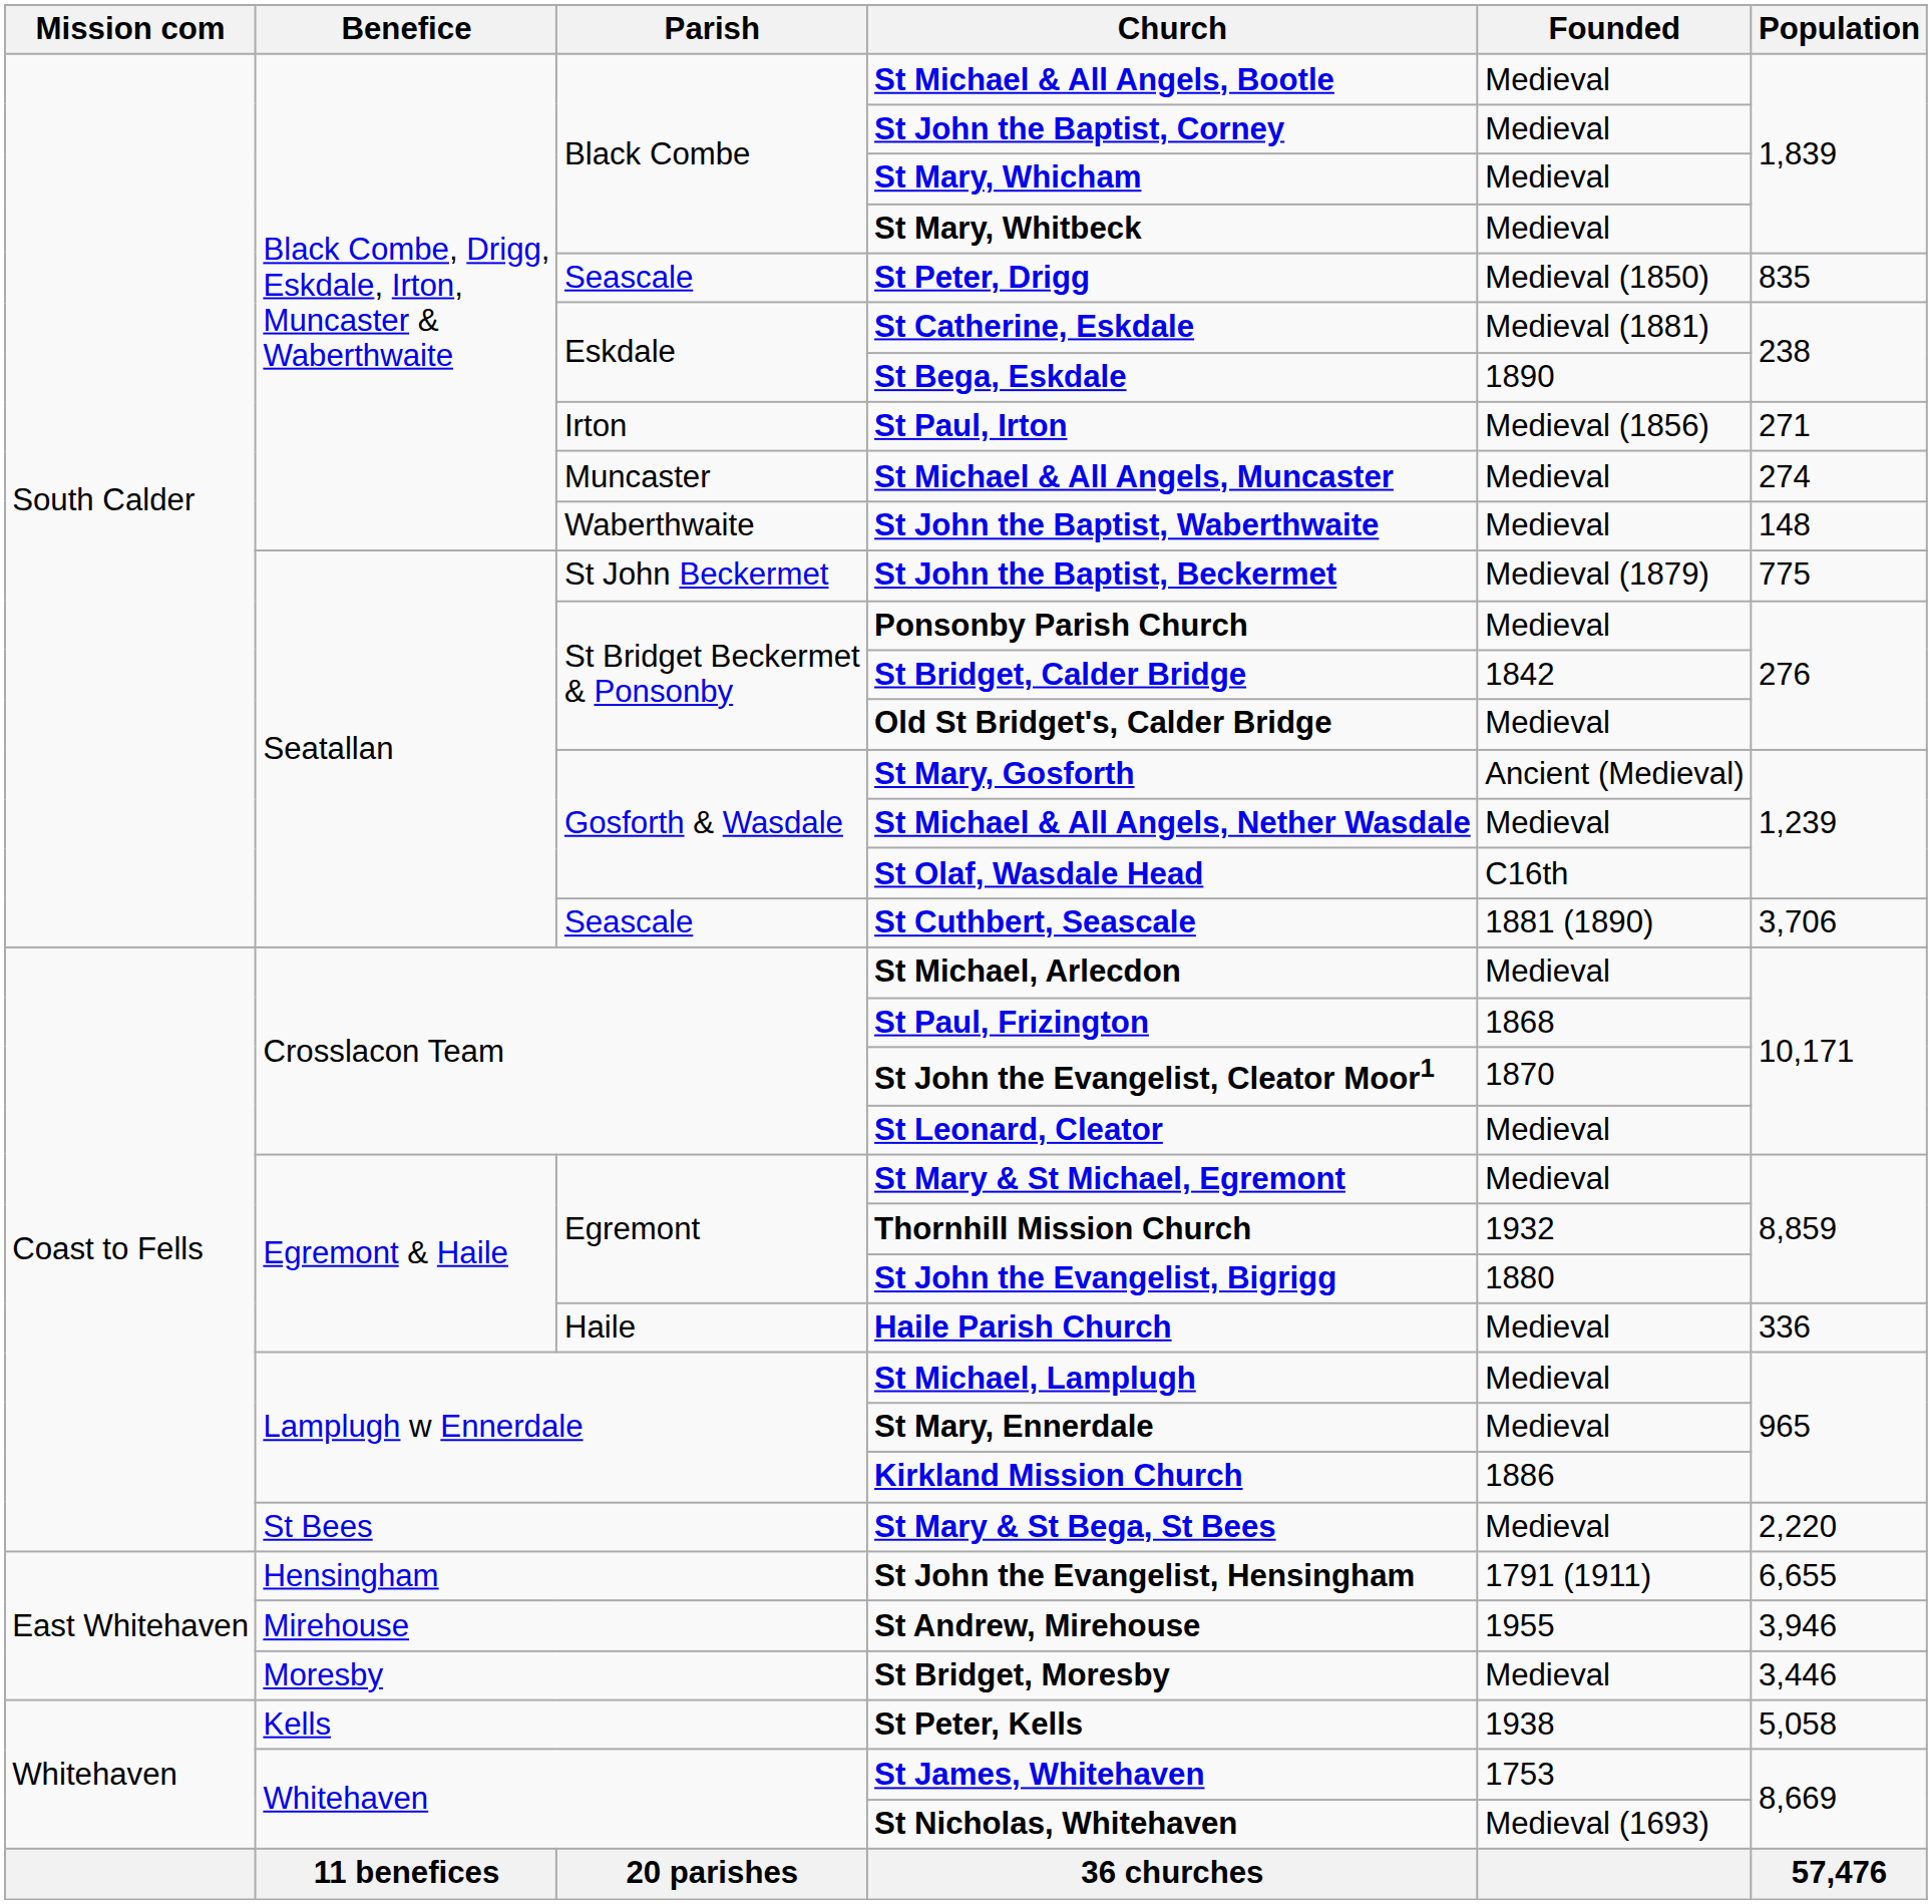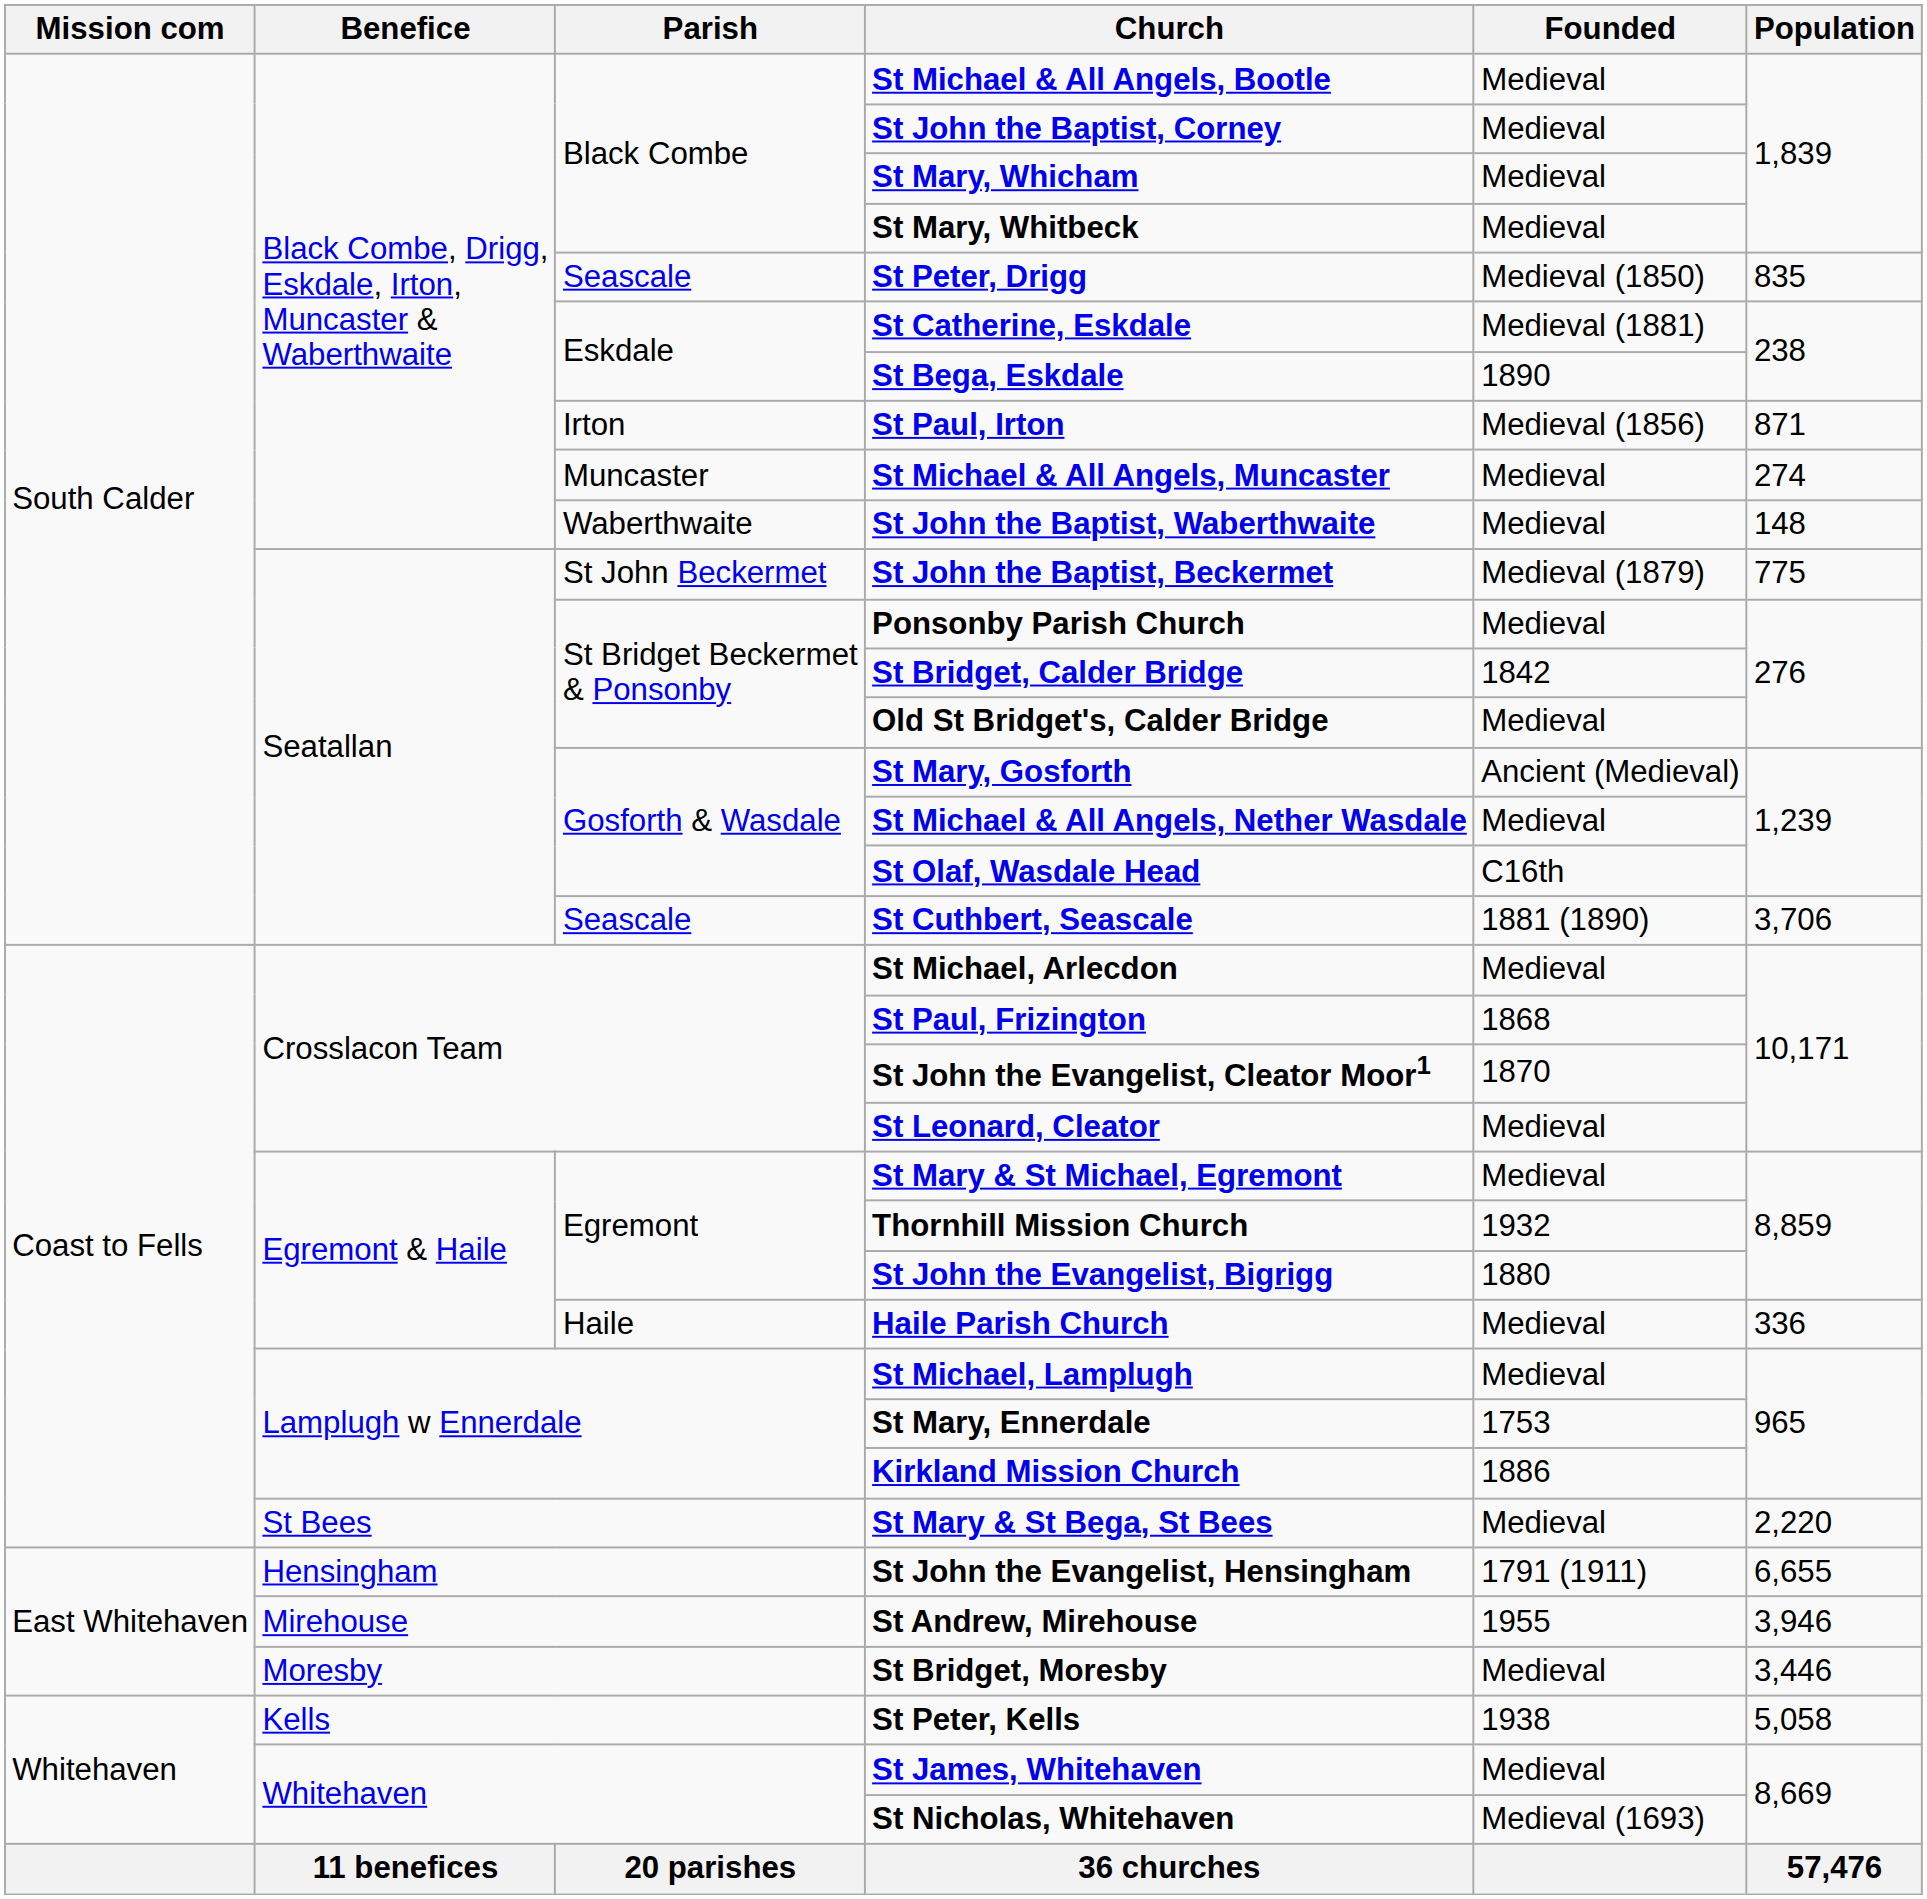 <table class="wikitable">
 <tr>
 <th>Mission com</th>
 <th>Benefice</th>
 <th>Parish</th>
 <th>Church</th>
 <th>Founded</th>
 <th>Population</th>
 </tr>
 <tr>
 <td rowspan="18">South Calder</td>
 <td rowspan="10"><a href='#'>Black Combe</a>, <a href='#'>Drigg</a>, <br><a href='#'>Eskdale</a>, <a href='#'>Irton</a>, <br><a href='#'>Muncaster</a> &<br><a href='#'>Waberthwaite</a></td>
 <td rowspan="4">Black Combe</td>
 <td><a href='#'><strong>St Michael & All Angels, Bootle</strong></a></td>
 <td>Medieval</td>
 <td rowspan="4">1,839</td>
 </tr>
 <tr>
 <td><strong><a href='#'>St John the Baptist, Corney</a></strong></td>
 <td>Medieval</td>
 </tr>
 <tr>
 <td><a href='#'><strong>St Mary, Whicham</strong></a></td>
 <td>Medieval</td>
 </tr>
 <tr>
 <td><strong>St Mary, Whitbeck</strong></td>
 <td>Medieval</td>
 </tr>
 <tr>
 <td><a href='#'>Seascale</a></td>
 <td><strong><a href='#'>St Peter, Drigg</a></strong></td>
 <td>Medieval (1850)</td>
 <td>835</td>
 </tr>
 <tr>
 <td rowspan="2">Eskdale</td>
 <td><a href='#'><strong>St Catherine, Eskdale</strong></a></td>
 <td>Medieval (1881)</td>
 <td rowspan="2">238</td>
 </tr>
 <tr>
 <td><strong><a href='#'>St Bega, Eskdale</a></strong></td>
 <td>1890</td>
 </tr>
 <tr>
 <td>Irton</td>
 <td><strong><a href='#'>St Paul, Irton</a></strong></td>
 <td>Medieval (1856)</td>
-<td>271</td>
+<td>871</td>
 </tr>
 <tr>
 <td>Muncaster</td>
 <td><a href='#'><strong>St Michael & All Angels, Muncaster</strong></a></td>
 <td>Medieval</td>
 <td>274</td>
 </tr>
 <tr>
 <td>Waberthwaite</td>
 <td><a href='#'><strong>St John the Baptist, Waberthwaite</strong></a></td>
 <td>Medieval</td>
 <td>148</td>
 </tr>
 <tr>
 <td rowspan="8">Seatallan</td>
 <td>St John <a href='#'>Beckermet</a></td>
 <td><a href='#'><strong>St John the Baptist, Beckermet</strong></a></td>
 <td>Medieval (1879)</td>
 <td>775</td>
 </tr>
 <tr>
 <td rowspan="3">St Bridget Beckermet <br>& <a href='#'>Ponsonby</a></td>
 <td><strong>Ponsonby Parish Church</strong></td>
 <td>Medieval</td>
 <td rowspan="3">276</td>
 </tr>
 <tr>
 <td><a href='#'><strong>St Bridget, Calder Bridge</strong></a></td>
 <td>1842</td>
 </tr>
 <tr>
 <td><strong>Old St Bridget's, Calder Bridge</strong></td>
 <td>Medieval</td>
 </tr>
 <tr>
 <td rowspan="3"><a href='#'>Gosforth</a> & <a href='#'>Wasdale</a></td>
 <td><a href='#'><strong>St Mary, Gosforth</strong></a></td>
 <td>Ancient (Medieval)</td>
 <td rowspan="3">1,239</td>
 </tr>
 <tr>
 <td><strong><a href='#'>St Michael & All Angels, Nether Wasdale</a></strong></td>
 <td>Medieval</td>
 </tr>
 <tr>
 <td><a href='#'><strong>St Olaf, Wasdale Head</strong></a></td>
 <td>C16th</td>
 </tr>
 <tr>
 <td><a href='#'>Seascale</a></td>
 <td><strong><a href='#'>St Cuthbert, Seascale</a></strong></td>
 <td>1881 (1890)</td>
 <td>3,706</td>
 </tr>
 <tr>
 <td rowspan="12">Coast to Fells</td>
 <td colspan="2" rowspan="4">Crosslacon Team</td>
 <td><strong>St Michael, Arlecdon</strong></td>
 <td>Medieval</td>
 <td rowspan="4">10,171</td>
 </tr>
 <tr>
 <td><strong><a href='#'>St Paul, Frizington</a></strong></td>
 <td>1868</td>
 </tr>
 <tr>
 <td><strong>St John the Evangelist, Cleator Moor<sup>1</sup></strong></td>
 <td>1870</td>
 </tr>
 <tr>
 <td><strong><a href='#'>St Leonard, Cleator</a></strong></td>
 <td>Medieval</td>
 </tr>
 <tr>
 <td rowspan="4"><a href='#'>Egremont</a> & <a href='#'>Haile</a></td>
 <td rowspan="3">Egremont</td>
 <td><strong><a href='#'>St Mary & St Michael, Egremont</a></strong></td>
 <td>Medieval</td>
 <td rowspan="3">8,859</td>
 </tr>
 <tr>
 <td><strong>Thornhill Mission Church</strong></td>
 <td>1932</td>
 </tr>
 <tr>
 <td><a href='#'><strong>St John the Evangelist, Bigrigg</strong></a></td>
 <td>1880</td>
 </tr>
 <tr>
 <td>Haile</td>
 <td><strong><a href='#'>Haile Parish Church</a></strong></td>
 <td>Medieval</td>
 <td>336</td>
 </tr>
 <tr>
 <td colspan="2" rowspan="3"><a href='#'>Lamplugh</a> w <a href='#'>Ennerdale</a></td>
 <td><strong><a href='#'>St Michael, Lamplugh</a></strong></td>
 <td>Medieval</td>
 <td rowspan="3">965</td>
 </tr>
 <tr>
 <td><strong>St Mary, Ennerdale</strong></td>
-<td>Medieval</td>
+<td>1753</td>
 </tr>
 <tr>
 <td><strong><a href='#'>Kirkland Mission Church</a></strong></td>
 <td>1886</td>
 </tr>
 <tr>
 <td colspan="2"><a href='#'>St Bees</a></td>
 <td><a href='#'><strong>St Mary & St Bega, St Bees</strong></a></td>
 <td>Medieval</td>
 <td>2,220</td>
 </tr>
 <tr>
 <td rowspan="3">East Whitehaven</td>
 <td colspan="2"><a href='#'>Hensingham</a></td>
 <td><strong>St John the Evangelist, Hensingham</strong></td>
 <td>1791 (1911)</td>
 <td>6,655</td>
 </tr>
 <tr>
 <td colspan="2"><a href='#'>Mirehouse</a></td>
 <td><strong>St Andrew, Mirehouse</strong></td>
 <td>1955</td>
 <td>3,946</td>
 </tr>
 <tr>
 <td colspan="2"><a href='#'>Moresby</a></td>
 <td><strong>St Bridget, Moresby</strong></td>
 <td>Medieval</td>
 <td>3,446</td>
 </tr>
 <tr>
 <td rowspan="3">Whitehaven</td>
 <td colspan="2"><a href='#'>Kells</a></td>
 <td><strong>St Peter, Kells</strong></td>
 <td>1938</td>
 <td>5,058</td>
 </tr>
 <tr>
 <td colspan="2" rowspan="2"><a href='#'>Whitehaven</a></td>
 <td><a href='#'><strong>St James, Whitehaven</strong></a></td>
-<td>1753</td>
+<td>Medieval</td>
 <td rowspan="2">8,669</td>
 </tr>
 <tr>
 <td><strong>St Nicholas, Whitehaven</strong></td>
 <td>Medieval (1693)</td>
 </tr>
 <tr>
 <th></th>
 <th>11 benefices</th>
 <th>20 parishes</th>
 <th>36 churches</th>
 <th></th>
 <th>57,476</th>
 </tr>
 </table>
